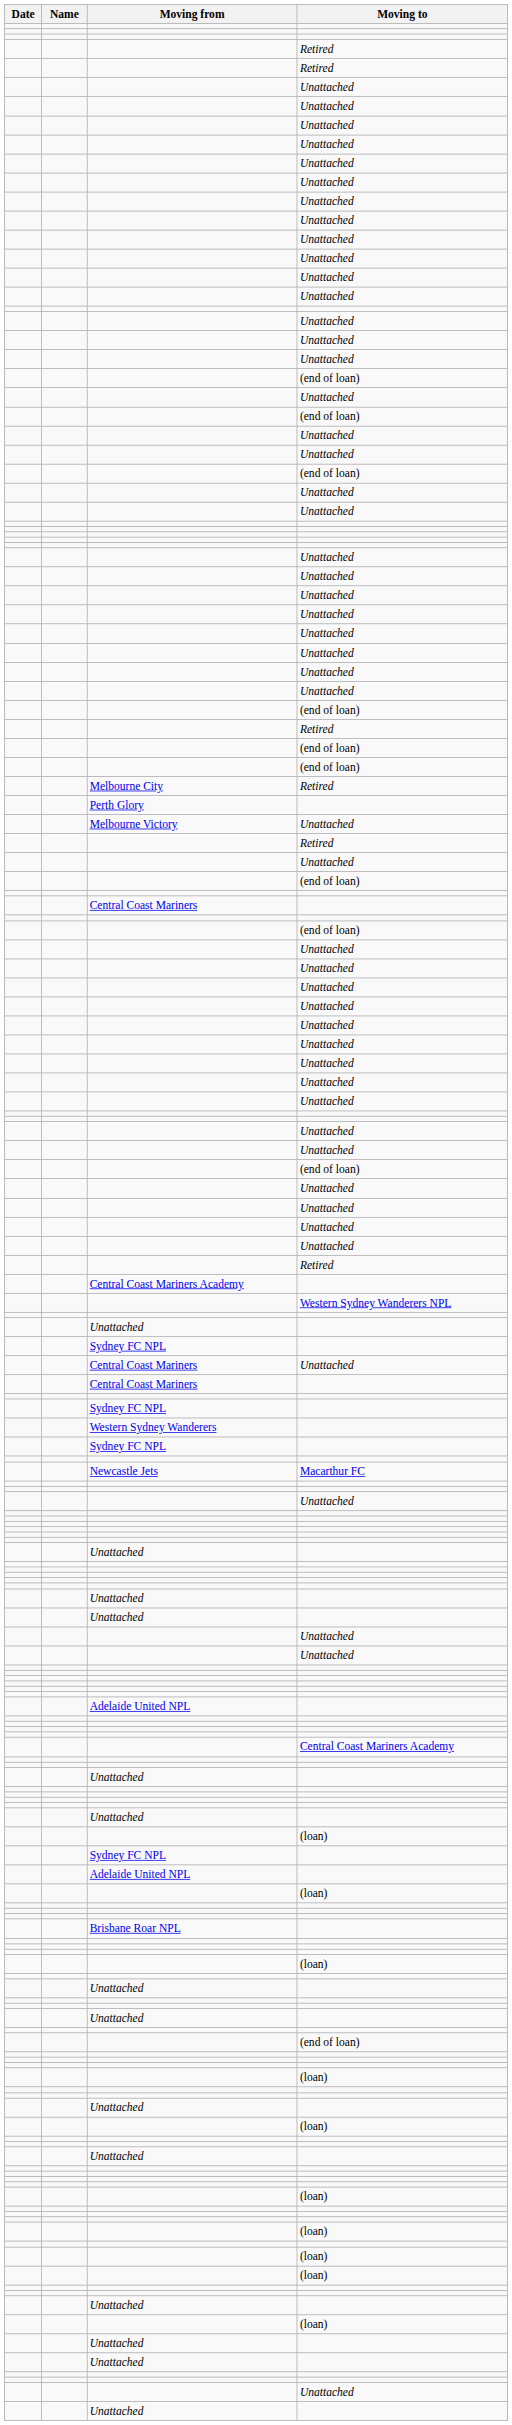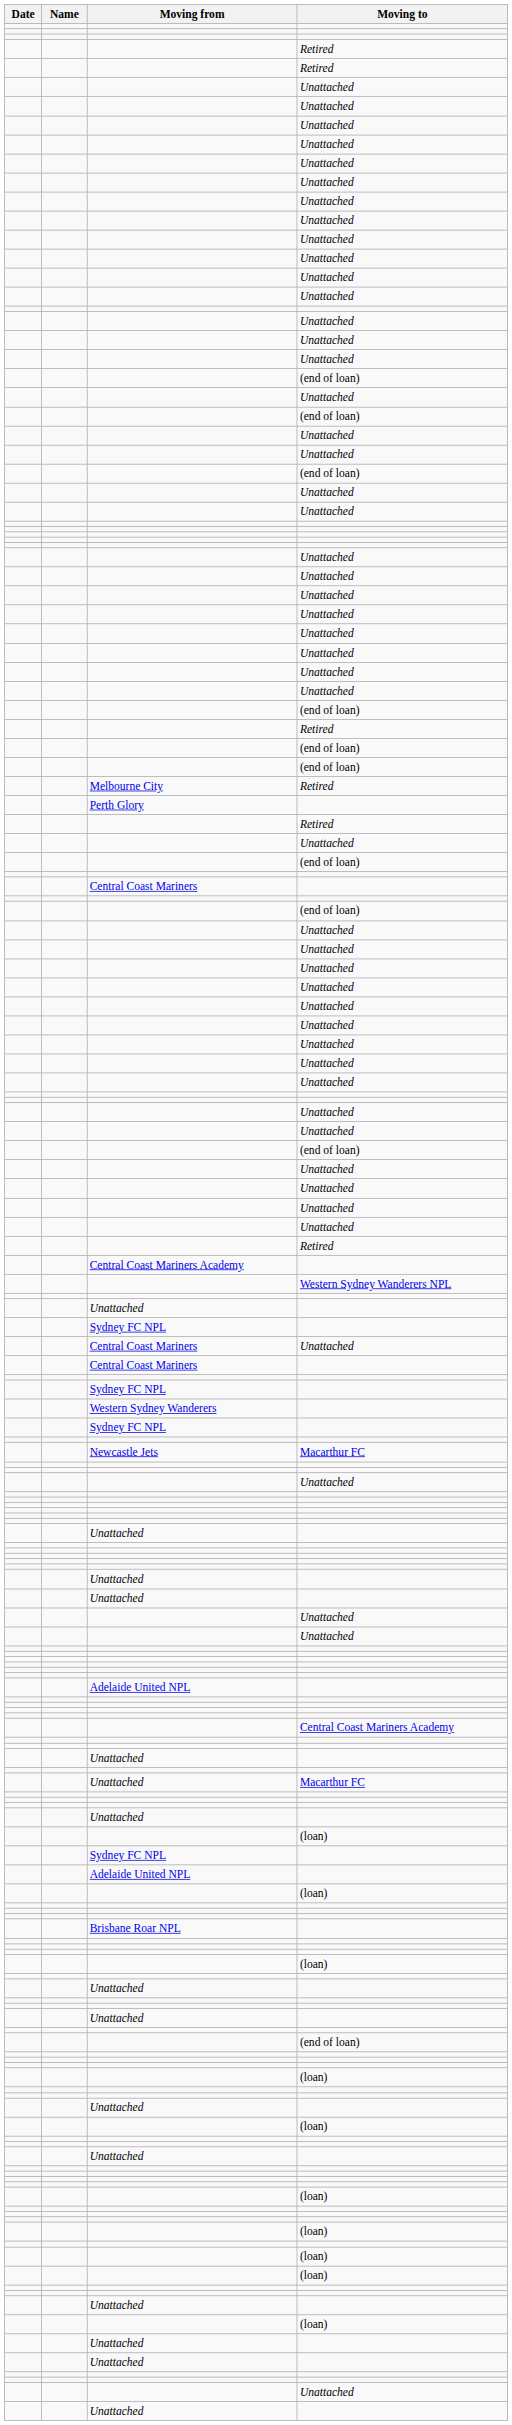 <table class="wikitable sortable" style="width:75%; font-size:95%; ">
 <tr>
 <th>Date</th>
 <th>Name</th>
 <th>Moving from</th>
 <th>Moving to</th>
 </tr>
 <tr>
 <td></td>
 <td></td>
 <td></td>
 <td></td>
 </tr>
 <tr>
 <td></td>
 <td></td>
 <td></td>
 <td></td>
 </tr>
 <tr>
 <td></td>
 <td></td>
 <td></td>
 <td></td>
 </tr>
 <tr>
 <td></td>
 <td></td>
 <td></td>
 <td><em>Retired</em></td>
 </tr>
 <tr>
 <td></td>
 <td></td>
 <td></td>
 <td><em>Retired</em></td>
 </tr>
 <tr>
 <td></td>
 <td></td>
 <td></td>
 <td><em>Unattached</em></td>
 </tr>
 <tr>
 <td></td>
 <td></td>
 <td></td>
 <td><em>Unattached</em></td>
 </tr>
 <tr>
 <td></td>
 <td></td>
 <td></td>
 <td><em>Unattached</em></td>
 </tr>
 <tr>
 <td></td>
 <td></td>
 <td></td>
 <td><em>Unattached</em></td>
 </tr>
 <tr>
 <td></td>
 <td></td>
 <td></td>
 <td><em>Unattached</em></td>
 </tr>
 <tr>
 <td></td>
 <td></td>
 <td></td>
 <td><em>Unattached</em></td>
 </tr>
 <tr>
 <td></td>
 <td></td>
 <td></td>
 <td><em>Unattached</em></td>
 </tr>
 <tr>
 <td></td>
 <td></td>
 <td></td>
 <td><em>Unattached</em></td>
 </tr>
 <tr>
 <td></td>
 <td></td>
 <td></td>
 <td><em>Unattached</em></td>
 </tr>
 <tr>
 <td></td>
 <td></td>
 <td></td>
 <td><em>Unattached</em></td>
 </tr>
 <tr>
 <td></td>
 <td></td>
 <td></td>
 <td><em>Unattached</em></td>
 </tr>
 <tr>
 <td></td>
 <td></td>
 <td></td>
 <td><em>Unattached</em></td>
 </tr>
 <tr>
 <td></td>
 <td></td>
 <td></td>
 <td></td>
 </tr>
 <tr>
 <td></td>
 <td></td>
 <td></td>
 <td><em>Unattached</em></td>
 </tr>
 <tr>
 <td></td>
 <td></td>
 <td></td>
 <td><em>Unattached</em></td>
 </tr>
 <tr>
 <td></td>
 <td></td>
 <td></td>
 <td><em>Unattached</em></td>
 </tr>
 <tr>
 <td></td>
 <td></td>
 <td></td>
 <td> (end of loan)</td>
 </tr>
 <tr>
 <td></td>
 <td></td>
 <td></td>
 <td><em>Unattached</em></td>
 </tr>
 <tr>
 <td></td>
 <td></td>
 <td></td>
 <td> (end of loan)</td>
 </tr>
 <tr>
 <td></td>
 <td></td>
 <td></td>
 <td><em>Unattached</em></td>
 </tr>
 <tr>
 <td></td>
 <td></td>
 <td></td>
 <td><em>Unattached</em></td>
 </tr>
 <tr>
 <td></td>
 <td></td>
 <td></td>
 <td> (end of loan)</td>
 </tr>
 <tr>
 <td></td>
 <td></td>
 <td></td>
 <td><em>Unattached</em></td>
 </tr>
 <tr>
 <td></td>
 <td></td>
 <td></td>
 <td><em>Unattached</em></td>
 </tr>
 <tr>
 <td></td>
 <td></td>
 <td></td>
 <td></td>
 </tr>
 <tr>
 <td></td>
 <td></td>
 <td></td>
 <td></td>
 </tr>
 <tr>
 <td></td>
 <td></td>
 <td></td>
 <td></td>
 </tr>
 <tr>
 <td></td>
 <td></td>
 <td></td>
 <td></td>
 </tr>
 <tr>
 <td></td>
 <td></td>
 <td></td>
 <td></td>
 </tr>
 <tr>
 <td></td>
 <td></td>
 <td></td>
 <td><em>Unattached</em></td>
 </tr>
 <tr>
 <td></td>
 <td></td>
 <td></td>
 <td><em>Unattached</em></td>
 </tr>
 <tr>
 <td></td>
 <td></td>
 <td></td>
 <td><em>Unattached</em></td>
 </tr>
 <tr>
 <td></td>
 <td></td>
 <td></td>
 <td><em>Unattached</em></td>
 </tr>
 <tr>
 <td></td>
 <td></td>
 <td></td>
 <td><em>Unattached</em></td>
 </tr>
 <tr>
 <td></td>
 <td></td>
 <td></td>
 <td><em>Unattached</em></td>
 </tr>
 <tr>
 <td></td>
 <td></td>
 <td></td>
 <td><em>Unattached</em></td>
 </tr>
 <tr>
 <td></td>
 <td></td>
 <td></td>
 <td><em>Unattached</em></td>
 </tr>
 <tr>
 <td></td>
 <td></td>
 <td></td>
 <td> (end of loan)</td>
 </tr>
 <tr>
 <td></td>
 <td></td>
 <td></td>
 <td><em>Retired</em></td>
 </tr>
 <tr>
 <td></td>
 <td></td>
 <td></td>
 <td> (end of loan)</td>
 </tr>
 <tr>
 <td></td>
 <td></td>
 <td></td>
 <td> (end of loan)</td>
 </tr>
 <tr>
 <td></td>
 <td></td>
 <td><a href='#'>Melbourne City</a></td>
 <td><em>Retired</em></td>
 </tr>
 <tr>
 <td></td>
 <td></td>
 <td><a href='#'>Perth Glory</a></td>
 <td></td>
-</tr>
-<tr>
-<td></td>
-<td></td>
-<td><a href='#'>Melbourne Victory</a></td>
-<td><em>Unattached</em></td>
 </tr>
 <tr>
 <td></td>
 <td></td>
 <td></td>
 <td><em>Retired</em></td>
 </tr>
 <tr>
 <td></td>
 <td></td>
 <td></td>
 <td><em>Unattached</em></td>
 </tr>
 <tr>
 <td></td>
 <td></td>
 <td></td>
 <td> (end of loan)</td>
 </tr>
 <tr>
 <td></td>
 <td></td>
 <td></td>
 <td></td>
 </tr>
 <tr>
 <td></td>
 <td></td>
 <td><a href='#'>Central Coast Mariners</a></td>
 <td></td>
 </tr>
 <tr>
 <td></td>
 <td></td>
 <td></td>
 <td></td>
 </tr>
 <tr>
 <td></td>
 <td></td>
 <td></td>
 <td> (end of loan)</td>
 </tr>
 <tr>
 <td></td>
 <td></td>
 <td></td>
 <td><em>Unattached</em></td>
 </tr>
 <tr>
 <td></td>
 <td></td>
 <td></td>
 <td><em>Unattached</em></td>
 </tr>
 <tr>
 <td></td>
 <td></td>
 <td></td>
 <td><em>Unattached</em></td>
 </tr>
 <tr>
 <td></td>
 <td></td>
 <td></td>
 <td><em>Unattached</em></td>
 </tr>
 <tr>
 <td></td>
 <td></td>
 <td></td>
 <td><em>Unattached</em></td>
 </tr>
 <tr>
 <td></td>
 <td></td>
 <td></td>
 <td><em>Unattached</em></td>
 </tr>
 <tr>
 <td></td>
 <td></td>
 <td></td>
 <td><em>Unattached</em></td>
 </tr>
 <tr>
 <td></td>
 <td></td>
 <td></td>
 <td><em>Unattached</em></td>
 </tr>
 <tr>
 <td></td>
 <td></td>
 <td></td>
 <td><em>Unattached</em></td>
 </tr>
 <tr>
 <td></td>
 <td></td>
 <td></td>
 <td></td>
 </tr>
 <tr>
 <td></td>
 <td></td>
 <td></td>
 <td></td>
 </tr>
 <tr>
 <td></td>
 <td></td>
 <td></td>
 <td><em>Unattached</em></td>
 </tr>
 <tr>
 <td></td>
 <td></td>
 <td></td>
 <td><em>Unattached</em></td>
 </tr>
 <tr>
 <td></td>
 <td></td>
 <td></td>
 <td> (end of loan)</td>
 </tr>
 <tr>
 <td></td>
 <td></td>
 <td></td>
 <td><em>Unattached</em></td>
 </tr>
 <tr>
 <td></td>
 <td></td>
 <td></td>
 <td><em>Unattached</em></td>
 </tr>
 <tr>
 <td></td>
 <td></td>
 <td></td>
 <td><em>Unattached</em></td>
 </tr>
 <tr>
 <td></td>
 <td></td>
 <td></td>
 <td><em>Unattached</em></td>
 </tr>
 <tr>
 <td></td>
 <td></td>
 <td></td>
 <td><em>Retired</em></td>
 </tr>
 <tr>
 <td></td>
 <td></td>
 <td><a href='#'>Central Coast Mariners Academy</a></td>
 <td></td>
 </tr>
 <tr>
 <td></td>
 <td></td>
 <td></td>
 <td><a href='#'>Western Sydney Wanderers NPL</a></td>
 </tr>
 <tr>
 <td></td>
 <td></td>
 <td></td>
 <td></td>
 </tr>
 <tr>
 <td></td>
 <td></td>
 <td><em>Unattached</em></td>
 <td></td>
 </tr>
 <tr>
 <td></td>
 <td></td>
 <td><a href='#'>Sydney FC NPL</a></td>
 <td></td>
 </tr>
 <tr>
 <td></td>
 <td></td>
 <td><a href='#'>Central Coast Mariners</a></td>
 <td><em>Unattached</em></td>
 </tr>
 <tr>
 <td></td>
 <td></td>
 <td><a href='#'>Central Coast Mariners</a></td>
 <td></td>
 </tr>
 <tr>
 <td></td>
 <td></td>
 <td></td>
 <td></td>
 </tr>
 <tr>
 <td></td>
 <td></td>
 <td><a href='#'>Sydney FC NPL</a></td>
 <td></td>
 </tr>
 <tr>
 <td></td>
 <td></td>
 <td><a href='#'>Western Sydney Wanderers</a></td>
 <td></td>
 </tr>
 <tr>
 <td></td>
 <td></td>
 <td><a href='#'>Sydney FC NPL</a></td>
 <td></td>
 </tr>
 <tr>
 <td></td>
 <td></td>
 <td></td>
 <td></td>
 </tr>
 <tr>
 <td></td>
 <td></td>
 <td><a href='#'>Newcastle Jets</a></td>
 <td><a href='#'>Macarthur FC</a></td>
 </tr>
 <tr>
 <td></td>
 <td></td>
 <td></td>
 <td></td>
 </tr>
 <tr>
 <td></td>
 <td></td>
 <td></td>
 <td></td>
 </tr>
 <tr>
 <td></td>
 <td></td>
 <td></td>
 <td><em>Unattached</em></td>
 </tr>
 <tr>
 <td></td>
 <td></td>
 <td></td>
 <td></td>
 </tr>
 <tr>
 <td></td>
 <td></td>
 <td></td>
 <td></td>
 </tr>
 <tr>
 <td></td>
 <td></td>
 <td></td>
 <td></td>
 </tr>
 <tr>
 <td></td>
 <td></td>
 <td></td>
 <td></td>
 </tr>
 <tr>
 <td></td>
 <td></td>
 <td></td>
 <td></td>
 </tr>
 <tr>
 <td></td>
 <td></td>
 <td></td>
 <td></td>
 </tr>
 <tr>
 <td></td>
 <td></td>
 <td><em>Unattached</em></td>
 <td></td>
 </tr>
 <tr>
 <td></td>
 <td></td>
 <td></td>
 <td></td>
 </tr>
 <tr>
 <td></td>
 <td></td>
 <td></td>
 <td></td>
 </tr>
 <tr>
 <td></td>
 <td></td>
 <td></td>
 <td></td>
 </tr>
 <tr>
 <td></td>
 <td></td>
 <td></td>
 <td></td>
 </tr>
 <tr>
 <td></td>
 <td></td>
 <td></td>
 <td></td>
 </tr>
 <tr>
 <td></td>
 <td></td>
 <td><em>Unattached</em></td>
 <td></td>
 </tr>
 <tr>
 <td></td>
 <td></td>
 <td><em>Unattached</em></td>
 <td></td>
 </tr>
 <tr>
 <td></td>
 <td></td>
 <td></td>
 <td><em>Unattached</em></td>
 </tr>
 <tr>
 <td></td>
 <td></td>
 <td></td>
 <td><em>Unattached</em></td>
 </tr>
 <tr>
 <td></td>
 <td></td>
 <td></td>
 <td></td>
 </tr>
 <tr>
 <td></td>
 <td></td>
 <td></td>
 <td></td>
 </tr>
 <tr>
 <td></td>
 <td></td>
 <td></td>
 <td></td>
 </tr>
 <tr>
 <td></td>
 <td></td>
 <td></td>
 <td></td>
 </tr>
 <tr>
 <td></td>
 <td></td>
 <td></td>
 <td></td>
 </tr>
 <tr>
 <td></td>
 <td></td>
 <td></td>
 <td></td>
 </tr>
 <tr>
 <td></td>
 <td></td>
 <td><a href='#'>Adelaide United NPL</a></td>
 <td></td>
 </tr>
 <tr>
 <td></td>
 <td></td>
 <td></td>
 <td></td>
 </tr>
 <tr>
 <td></td>
 <td></td>
 <td></td>
 <td></td>
 </tr>
 <tr>
 <td></td>
 <td></td>
 <td></td>
 <td></td>
 </tr>
 <tr>
 <td></td>
 <td></td>
 <td></td>
 <td></td>
 </tr>
 <tr>
 <td></td>
 <td></td>
 <td></td>
 <td><a href='#'>Central Coast Mariners Academy</a></td>
 </tr>
 <tr>
 <td></td>
 <td></td>
 <td></td>
 <td></td>
 </tr>
 <tr>
 <td></td>
 <td></td>
 <td></td>
 <td></td>
 </tr>
 <tr>
 <td></td>
 <td></td>
 <td><em>Unattached</em></td>
 <td></td>
 </tr>
 <tr>
 <td></td>
 <td></td>
 <td></td>
 <td></td>
 </tr>
 <tr>
 <td></td>
 <td></td>
+<td><em>Unattached</em></td>
+<td><a href='#'>Macarthur FC</a></td>
+</tr>
+<tr>
+<td></td>
+<td></td>
 <td></td>
 <td></td>
 </tr>
 <tr>
 <td></td>
 <td></td>
 <td></td>
 <td></td>
 </tr>
 <tr>
 <td></td>
 <td></td>
 <td></td>
 <td></td>
 </tr>
 <tr>
 <td></td>
 <td></td>
 <td><em>Unattached</em></td>
 <td></td>
 </tr>
 <tr>
 <td></td>
 <td></td>
 <td></td>
 <td> (loan)</td>
 </tr>
 <tr>
 <td></td>
 <td></td>
 <td><a href='#'>Sydney FC NPL</a></td>
 <td></td>
 </tr>
 <tr>
 <td></td>
 <td></td>
 <td><a href='#'>Adelaide United NPL</a></td>
 <td></td>
 </tr>
 <tr>
 <td></td>
 <td></td>
 <td></td>
 <td> (loan)</td>
 </tr>
 <tr>
 <td></td>
 <td></td>
 <td></td>
 <td></td>
 </tr>
 <tr>
 <td></td>
 <td></td>
 <td></td>
 <td></td>
 </tr>
 <tr>
 <td></td>
 <td></td>
 <td></td>
 <td></td>
 </tr>
 <tr>
 <td></td>
 <td></td>
 <td><a href='#'>Brisbane Roar NPL</a></td>
 <td></td>
 </tr>
 <tr>
 <td></td>
 <td></td>
 <td></td>
 <td></td>
 </tr>
 <tr>
 <td></td>
 <td></td>
 <td></td>
 <td></td>
 </tr>
 <tr>
 <td></td>
 <td></td>
 <td></td>
 <td></td>
 </tr>
 <tr>
 <td></td>
 <td></td>
 <td></td>
 <td> (loan)</td>
 </tr>
 <tr>
 <td></td>
 <td></td>
 <td></td>
 <td></td>
 </tr>
 <tr>
 <td></td>
 <td></td>
 <td><em>Unattached</em></td>
 <td></td>
 </tr>
 <tr>
 <td></td>
 <td></td>
 <td></td>
 <td></td>
 </tr>
 <tr>
 <td></td>
 <td></td>
 <td></td>
 <td></td>
 </tr>
 <tr>
 <td></td>
 <td></td>
 <td><em>Unattached</em></td>
 <td></td>
 </tr>
 <tr>
 <td></td>
 <td></td>
 <td></td>
 <td></td>
 </tr>
 <tr>
 <td></td>
 <td></td>
 <td></td>
 <td> (end of loan)</td>
 </tr>
 <tr>
 <td></td>
 <td></td>
 <td></td>
 <td></td>
 </tr>
 <tr>
 <td></td>
 <td></td>
 <td></td>
 <td></td>
 </tr>
 <tr>
 <td></td>
 <td></td>
 <td></td>
 <td></td>
 </tr>
 <tr>
 <td></td>
 <td></td>
 <td></td>
 <td> (loan)</td>
 </tr>
 <tr>
 <td></td>
 <td></td>
 <td></td>
 <td></td>
 </tr>
 <tr>
 <td></td>
 <td></td>
 <td></td>
 <td></td>
 </tr>
 <tr>
 <td></td>
 <td></td>
 <td><em>Unattached</em></td>
 <td></td>
 </tr>
 <tr>
 <td></td>
 <td></td>
 <td></td>
 <td> (loan)</td>
 </tr>
 <tr>
 <td></td>
 <td></td>
 <td></td>
 <td></td>
 </tr>
 <tr>
 <td></td>
 <td></td>
 <td></td>
 <td></td>
 </tr>
 <tr>
 <td></td>
 <td></td>
 <td><em>Unattached</em></td>
 <td></td>
 </tr>
 <tr>
 <td></td>
 <td></td>
 <td></td>
 <td></td>
 </tr>
 <tr>
 <td></td>
 <td></td>
 <td></td>
 <td></td>
 </tr>
 <tr>
 <td></td>
 <td></td>
 <td></td>
 <td></td>
 </tr>
 <tr>
 <td></td>
 <td></td>
 <td></td>
 <td></td>
 </tr>
 <tr>
 <td></td>
 <td></td>
 <td></td>
 <td> (loan)</td>
 </tr>
 <tr>
 <td></td>
 <td></td>
 <td></td>
 <td></td>
 </tr>
 <tr>
 <td></td>
 <td></td>
 <td></td>
 <td></td>
 </tr>
 <tr>
 <td></td>
 <td></td>
 <td></td>
 <td></td>
 </tr>
 <tr>
 <td></td>
 <td></td>
 <td></td>
 <td> (loan)</td>
 </tr>
 <tr>
 <td></td>
 <td></td>
 <td></td>
 <td></td>
 </tr>
 <tr>
 <td></td>
 <td></td>
 <td></td>
 <td> (loan)</td>
 </tr>
 <tr>
 <td></td>
 <td></td>
 <td></td>
 <td> (loan)</td>
 </tr>
 <tr>
 <td></td>
 <td></td>
 <td></td>
 <td></td>
 </tr>
 <tr>
 <td></td>
 <td></td>
 <td></td>
 <td></td>
 </tr>
 <tr>
 <td></td>
 <td></td>
 <td><em>Unattached</em></td>
 <td></td>
 </tr>
 <tr>
 <td></td>
 <td></td>
 <td></td>
 <td> (loan)</td>
 </tr>
 <tr>
 <td></td>
 <td></td>
 <td><em>Unattached</em></td>
 <td></td>
 </tr>
 <tr>
 <td></td>
 <td></td>
 <td><em>Unattached</em></td>
 <td></td>
 </tr>
 <tr>
 <td></td>
 <td></td>
 <td></td>
 <td></td>
 </tr>
 <tr>
 <td></td>
 <td></td>
 <td></td>
 <td></td>
 </tr>
 <tr>
 <td></td>
 <td></td>
 <td></td>
 <td><em>Unattached</em></td>
 </tr>
 <tr>
 <td></td>
 <td></td>
 <td><em>Unattached</em></td>
 <td></td>
 </tr>
 </table>
